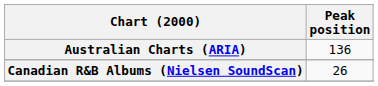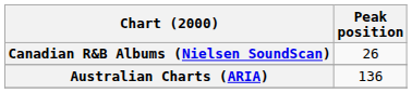 <table class="wikitable sortable plainrowheaders" style="text-align:center">
 <tr>
 <th scope="col">Chart (2000)</th>
 <th scope="col">Peak<br>position</th>
 </tr>
 <tr>
-<th scope="row">Australian Charts (<a href='#'>ARIA</a>)</th>
-<td style="text-align:center;">136</td>
+<th scope="row">Canadian R&B Albums (<a href='#'>Nielsen SoundScan</a>)</th>
+<td style="text-align:center;">26</td>
 </tr>
 <tr>
 </tr>
 <tr>
-<th scope="row">Canadian R&B Albums (<a href='#'>Nielsen SoundScan</a>)</th>
-<td style="text-align:center;">26</td>
+<th scope="row">Australian Charts (<a href='#'>ARIA</a>)</th>
+<td style="text-align:center;">136</td>
 </tr>
 <tr>
 </tr>
 <tr>
 </tr>
 <tr>
 </tr>
 <tr>
 </tr>
 <tr>
 </tr>
 <tr>
 </tr>
 <tr>
 </tr>
 <tr>
 </tr>
 <tr>
 </tr>
 <tr>
 </tr>
 </table>
